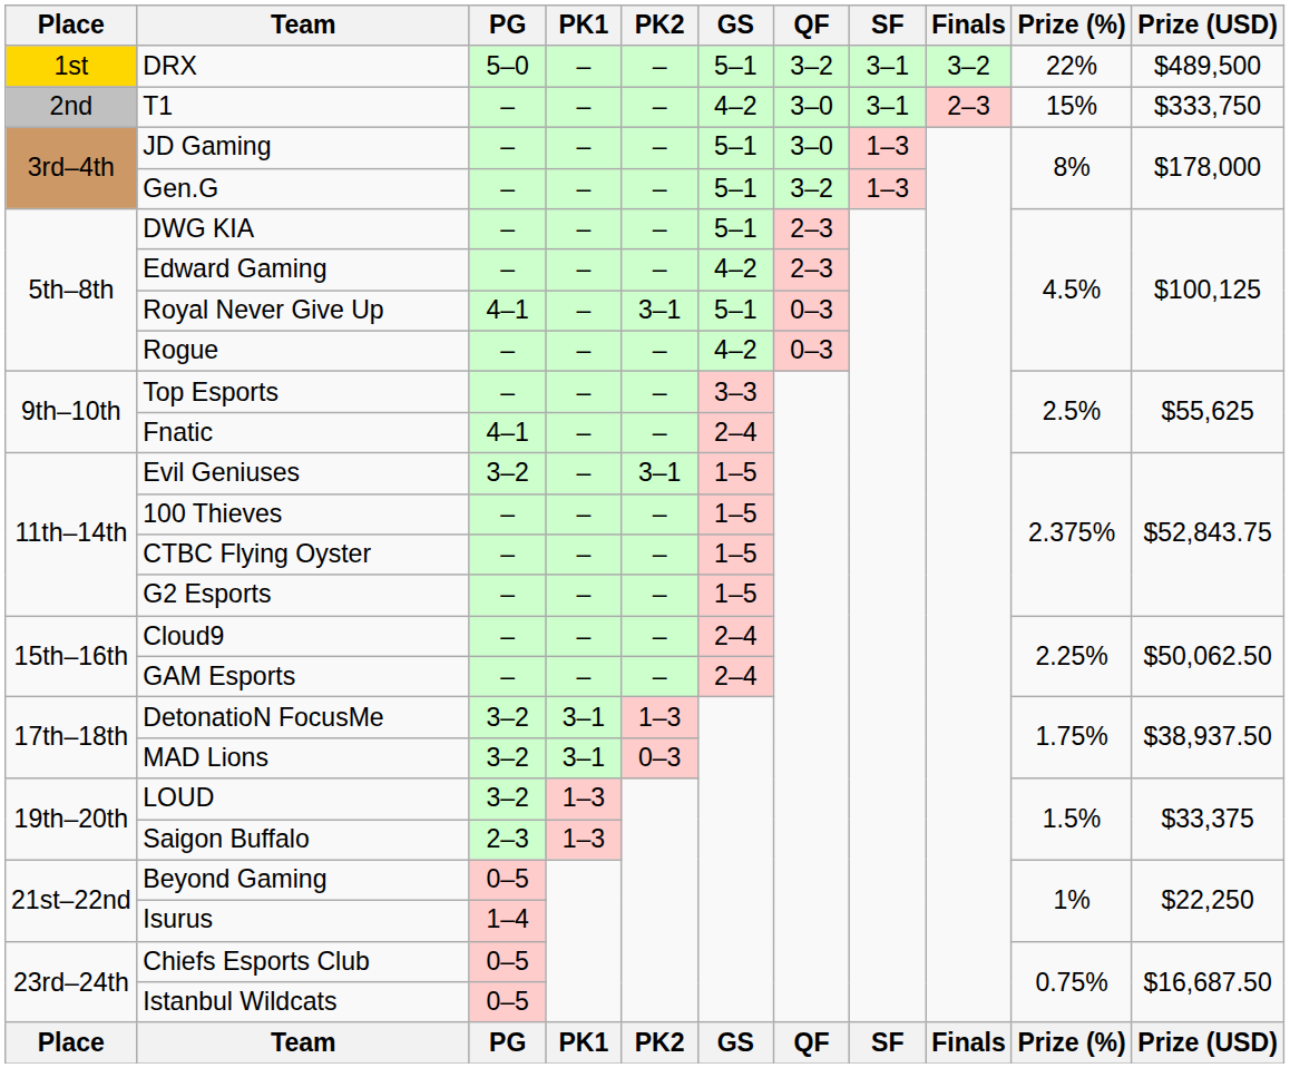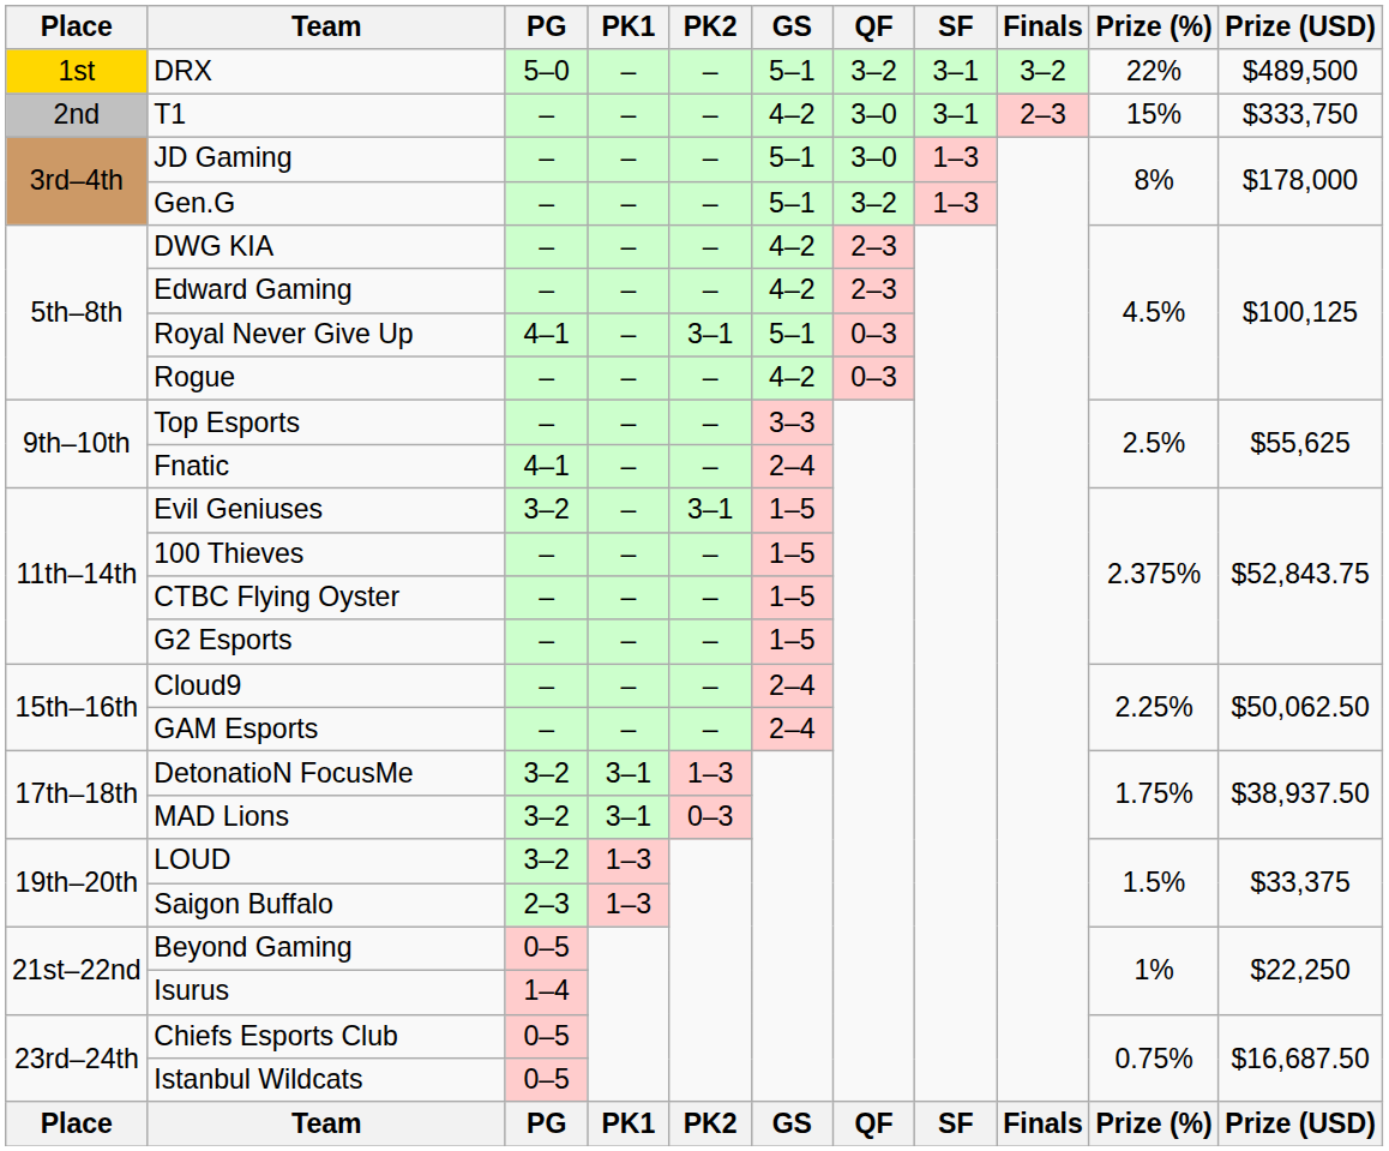 <table class="wikitable" style="text-align: center; white-space:nowrap">
 <tr>
 <th width="65px">Place</th>
 <th width="200px">Team</th>
 <th width="40px" title="Play-in Groups">PG</th>
 <th width="40px" title="Play-in Knockouts Round 1">PK1</th>
 <th width="40px" title="Play-in Knockouts Round 2">PK2</th>
 <th width="40px" title="Group stage">GS</th>
 <th width="40px" title="Quarterfinals">QF</th>
 <th width="40px" title="Semifinals">SF</th>
 <th width="40px">Finals</th>
 <th>Prize (%)</th>
 <th>Prize (USD)</th>
 </tr>
 <tr>
 <td style="background: gold;">1st</td>
 <td style="text-align: left;">DRX</td>
 <td bgcolor="#cfc">5–0</td>
 <td bgcolor="#cfc">–</td>
 <td bgcolor="#cfc">–</td>
 <td bgcolor="#cfc">5–1</td>
 <td bgcolor="#cfc">3–2</td>
 <td bgcolor="#cfc">3–1</td>
 <td bgcolor="#cfc">3–2</td>
 <td>22%</td>
 <td>$489,500</td>
 </tr>
 <tr>
 <td style="background: silver;">2nd</td>
 <td style="text-align: left;">T1</td>
 <td bgcolor="#cfc">–</td>
 <td bgcolor="#cfc">–</td>
 <td bgcolor="#cfc">–</td>
 <td bgcolor="#cfc">4–2</td>
 <td bgcolor="#cfc">3–0</td>
 <td bgcolor="#cfc">3–1</td>
 <td bgcolor="#fcc">2–3</td>
 <td>15%</td>
 <td>$333,750</td>
 </tr>
 <tr>
 <td rowspan="2" style="background: #c96;">3rd–4th</td>
 <td style="text-align: left;">JD Gaming</td>
 <td bgcolor="#cfc">–</td>
 <td bgcolor="#cfc">–</td>
 <td bgcolor="#cfc">–</td>
 <td bgcolor="#cfc">5–1</td>
 <td bgcolor="#cfc">3–0</td>
 <td bgcolor="#fcc">1–3</td>
 <td rowspan="22"></td>
 <td rowspan="2">8%</td>
 <td rowspan="2">$178,000</td>
 </tr>
 <tr>
 <td style="text-align: left;">Gen.G</td>
 <td bgcolor="#cfc">–</td>
 <td bgcolor="#cfc">–</td>
 <td bgcolor="#cfc">–</td>
 <td bgcolor="#cfc">5–1</td>
 <td bgcolor="#cfc">3–2</td>
 <td bgcolor="#fcc">1–3</td>
 </tr>
 <tr>
 <td rowspan="4">5th–8th</td>
 <td style="text-align: left;">DWG KIA</td>
 <td bgcolor="#cfc">–</td>
 <td bgcolor="#cfc">–</td>
 <td bgcolor="#cfc">–</td>
-<td bgcolor="#cfc">5–1</td>
+<td bgcolor="#cfc">4–2</td>
 <td bgcolor="#fcc">2–3</td>
 <td rowspan="20"></td>
 <td rowspan="4">4.5%</td>
 <td rowspan="4">$100,125</td>
 </tr>
 <tr>
 <td style="text-align: left;">Edward Gaming</td>
 <td bgcolor="#cfc">–</td>
 <td bgcolor="#cfc">–</td>
 <td bgcolor="#cfc">–</td>
 <td bgcolor="#cfc">4–2</td>
 <td bgcolor="#fcc">2–3</td>
 </tr>
 <tr>
 <td style="text-align: left;">Royal Never Give Up</td>
 <td bgcolor="#cfc">4–1</td>
 <td bgcolor="#cfc">–</td>
 <td bgcolor="#cfc">3–1</td>
 <td bgcolor="#cfc">5–1</td>
 <td bgcolor="#fcc">0–3</td>
 </tr>
 <tr>
 <td style="text-align: left;">Rogue</td>
 <td bgcolor="#cfc">–</td>
 <td bgcolor="#cfc">–</td>
 <td bgcolor="#cfc">–</td>
 <td bgcolor="#cfc">4–2</td>
 <td bgcolor="#fcc">0–3</td>
 </tr>
 <tr>
 <td rowspan="2">9th–10th</td>
 <td style="text-align: left;">Top Esports</td>
 <td bgcolor="#cfc">–</td>
 <td bgcolor="#cfc">–</td>
 <td bgcolor="#cfc">–</td>
 <td bgcolor="#fcc">3–3</td>
 <td rowspan="16"></td>
 <td rowspan="2">2.5%</td>
 <td rowspan="2">$55,625</td>
 </tr>
 <tr>
 <td style="text-align: left;">Fnatic</td>
 <td bgcolor="#cfc">4–1</td>
 <td bgcolor="#cfc">–</td>
 <td bgcolor="#cfc">–</td>
 <td bgcolor="#fcc">2–4</td>
 </tr>
 <tr>
 <td rowspan="4">11th–14th</td>
 <td style="text-align: left;">Evil Geniuses</td>
 <td bgcolor="#cfc">3–2</td>
 <td bgcolor="#cfc">–</td>
 <td bgcolor="#cfc">3–1</td>
 <td bgcolor="#fcc">1–5</td>
 <td rowspan="4">2.375%</td>
 <td rowspan="4">$52,843.75</td>
 </tr>
 <tr>
 <td style="text-align: left;">100 Thieves</td>
 <td bgcolor="#cfc">–</td>
 <td bgcolor="#cfc">–</td>
 <td bgcolor="#cfc">–</td>
 <td bgcolor="#fcc">1–5</td>
 </tr>
 <tr>
 <td style="text-align: left;">CTBC Flying Oyster</td>
 <td bgcolor="#cfc">–</td>
 <td bgcolor="#cfc">–</td>
 <td bgcolor="#cfc">–</td>
 <td bgcolor="#fcc">1–5</td>
 </tr>
 <tr>
 <td style="text-align: left;">G2 Esports</td>
 <td bgcolor="#cfc">–</td>
 <td bgcolor="#cfc">–</td>
 <td bgcolor="#cfc">–</td>
 <td bgcolor="#fcc">1–5</td>
 </tr>
 <tr>
 <td rowspan="2">15th–16th</td>
 <td style="text-align: left;">Cloud9</td>
 <td bgcolor="#cfc">–</td>
 <td bgcolor="#cfc">–</td>
 <td bgcolor="#cfc">–</td>
 <td bgcolor="#fcc">2–4</td>
 <td rowspan="2">2.25%</td>
 <td rowspan="2">$50,062.50</td>
 </tr>
 <tr>
 <td style="text-align: left;">GAM Esports</td>
 <td bgcolor="#cfc">–</td>
 <td bgcolor="#cfc">–</td>
 <td bgcolor="#cfc">–</td>
 <td bgcolor="#fcc">2–4</td>
 </tr>
 <tr>
 <td rowspan="2">17th–18th</td>
 <td style="text-align: left;">DetonatioN FocusMe</td>
 <td bgcolor="#cfc">3–2</td>
 <td bgcolor="#cfc">3–1</td>
 <td bgcolor="#fcc">1–3</td>
 <td rowspan="8"></td>
 <td rowspan="2">1.75%</td>
 <td rowspan="2">$38,937.50</td>
 </tr>
 <tr>
 <td style="text-align: left;">MAD Lions</td>
 <td bgcolor="#cfc">3–2</td>
 <td bgcolor="#cfc">3–1</td>
 <td bgcolor="#fcc">0–3</td>
 </tr>
 <tr>
 <td rowspan="2">19th–20th</td>
 <td style="text-align: left;">LOUD</td>
 <td bgcolor="#cfc">3–2</td>
 <td bgcolor="#fcc">1–3</td>
 <td rowspan="6"></td>
 <td rowspan="2">1.5%</td>
 <td rowspan="2">$33,375</td>
 </tr>
 <tr>
 <td style="text-align: left;">Saigon Buffalo</td>
 <td bgcolor="#cfc">2–3</td>
 <td bgcolor="#fcc">1–3</td>
 </tr>
 <tr>
 <td rowspan="2">21st–22nd</td>
 <td style="text-align: left;">Beyond Gaming</td>
 <td bgcolor="#fcc">0–5</td>
 <td rowspan="4"></td>
 <td rowspan="2">1%</td>
 <td rowspan="2">$22,250</td>
 </tr>
 <tr>
 <td style="text-align: left;">Isurus</td>
 <td bgcolor="#fcc">1–4</td>
 </tr>
 <tr>
 <td rowspan="2">23rd–24th</td>
 <td style="text-align: left;">Chiefs Esports Club</td>
 <td bgcolor="#fcc">0–5</td>
 <td rowspan="2">0.75%</td>
 <td rowspan="2">$16,687.50</td>
 </tr>
 <tr>
 <td style="text-align: left;">Istanbul Wildcats</td>
 <td bgcolor="#fcc">0–5</td>
 </tr>
 <tr>
 <th>Place</th>
 <th>Team</th>
 <th title="Play-in Groups">PG</th>
 <th title="Play-in Knockouts Round 1">PK1</th>
 <th title="Play-in Knockouts Round 2">PK2</th>
 <th title="Group stage">GS</th>
 <th title="Quarterfinals">QF</th>
 <th title="Semifinals">SF</th>
 <th>Finals</th>
 <th>Prize (%)</th>
 <th>Prize (USD)</th>
 </tr>
 </table>
